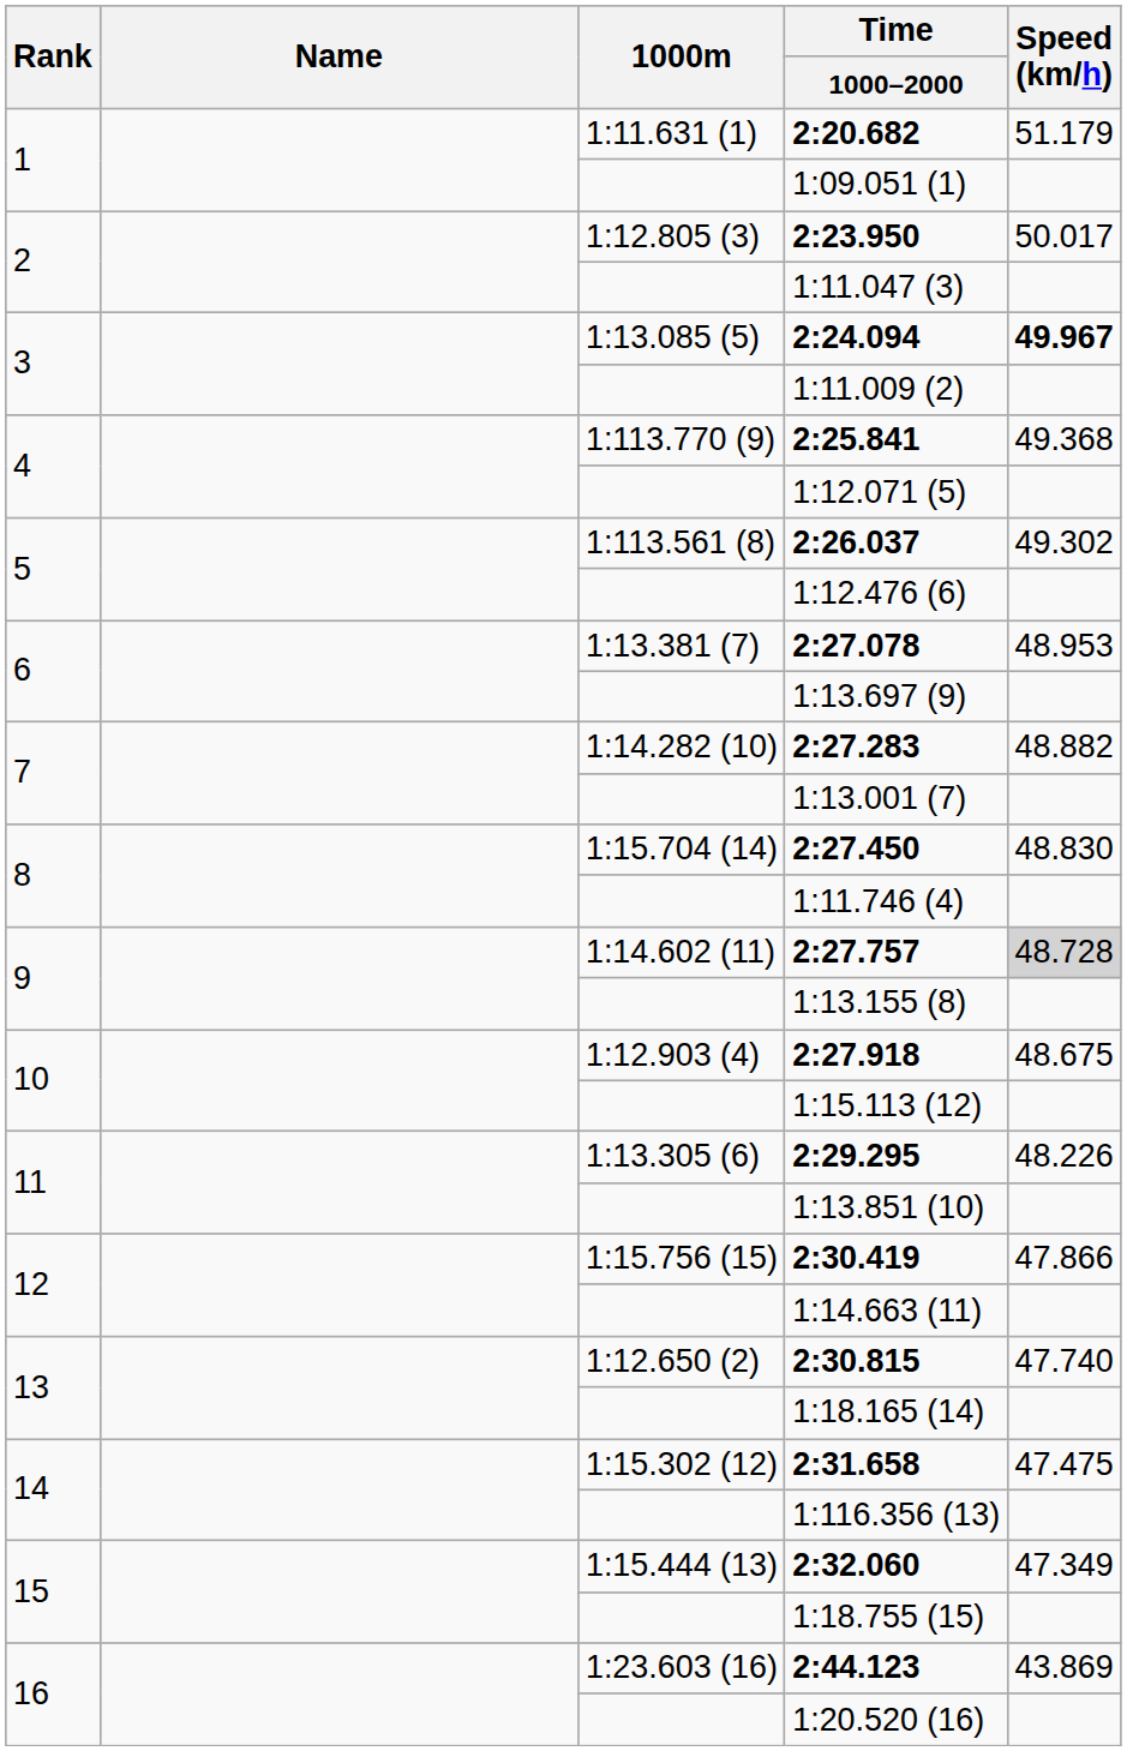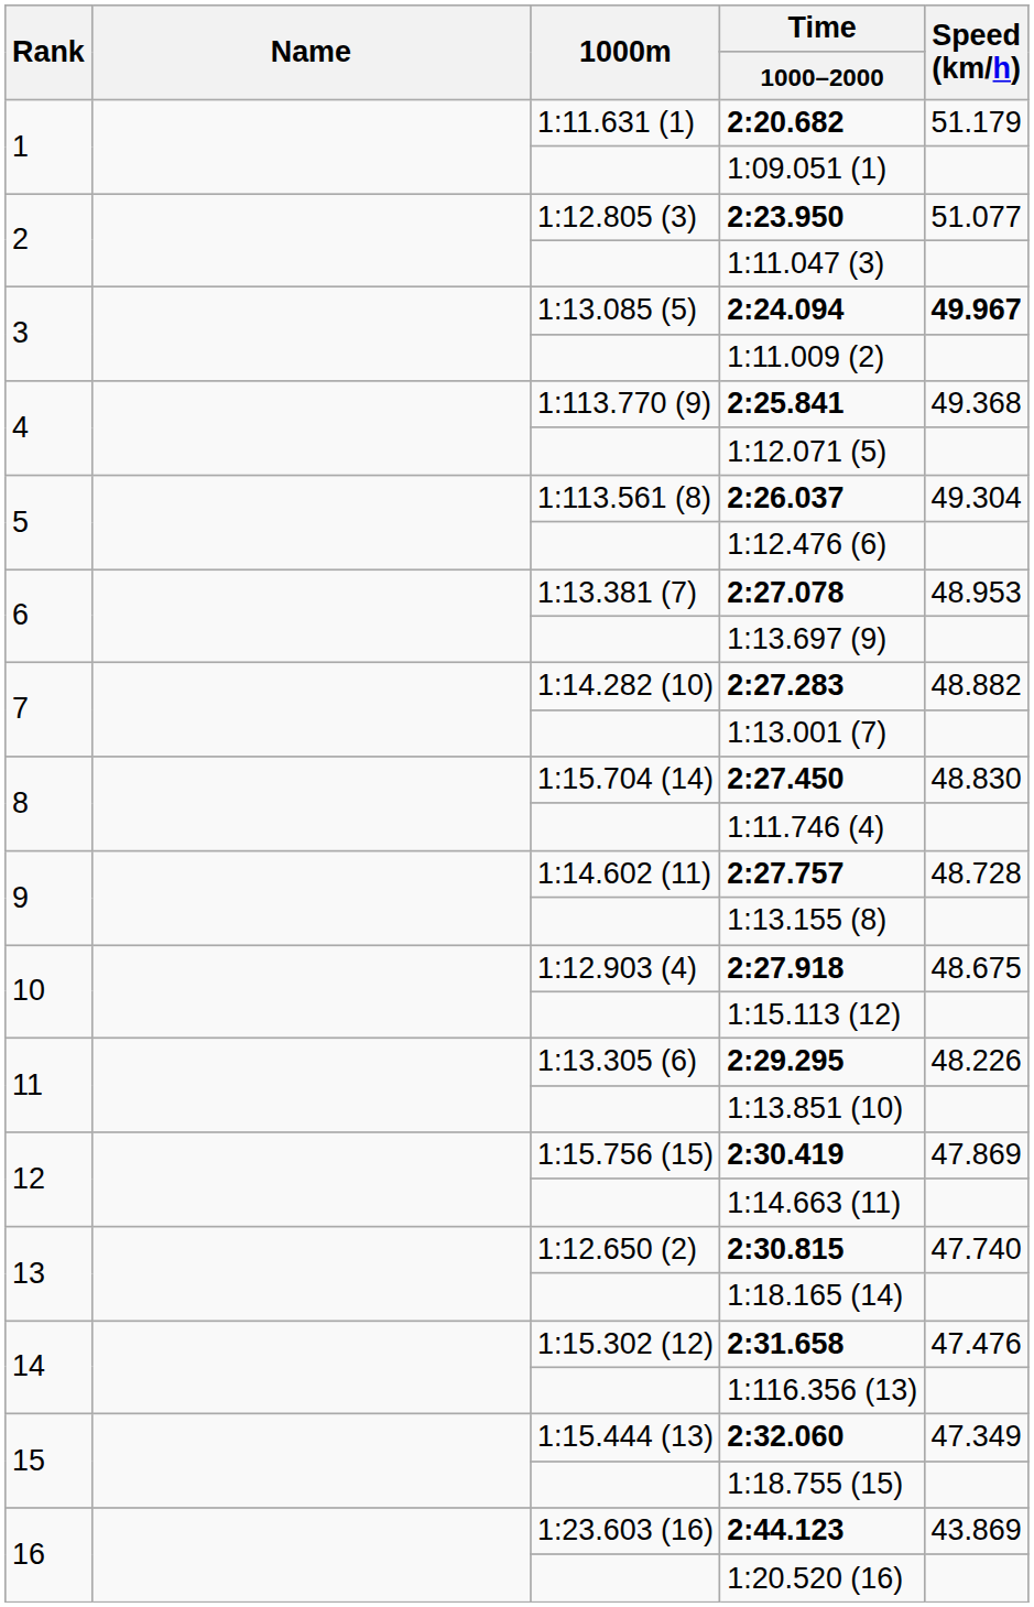 <table class="wikitable">
 <tr>
 <th rowspan=2 width=20>Rank</th>
 <th rowspan=2 width=230>Name</th>
 <th rowspan=2>1000m</th>
 <th>Time</th>
 <th rowspan=2>Speed<br>(km/<a href='#'>h</a>)</th>
 </tr>
 <tr>
 <th><small>1000–2000</small></th>
 </tr>
 <tr>
 <td rowspan=2>1</td>
 <td rowspan=2></td>
 <td>1:11.631 (1)</td>
 <td><strong>2:20.682</strong></td>
 <td>51.179</td>
 </tr>
 <tr>
 <td></td>
 <td>1:09.051 (1)</td>
 <td></td>
 </tr>
 <tr>
 <td rowspan=2>2</td>
 <td rowspan=2></td>
 <td>1:12.805 (3)</td>
 <td><strong>2:23.950</strong></td>
-<td>50.017</td>
+<td>51.077</td>
 </tr>
 <tr>
 <td></td>
 <td>1:11.047 (3)</td>
 <td></td>
 </tr>
 <tr>
 <td rowspan=2>3</td>
 <td rowspan=2></td>
 <td>1:13.085 (5)</td>
 <td><strong>2:24.094</strong></td>
 <td><strong>49.967</strong></td>
 </tr>
 <tr>
 <td></td>
 <td>1:11.009 (2)</td>
 <td></td>
 </tr>
 <tr>
 <td rowspan=2>4</td>
 <td rowspan=2></td>
 <td>1:113.770 (9)</td>
 <td><strong>2:25.841</strong></td>
 <td>49.368</td>
 </tr>
 <tr>
 <td></td>
 <td>1:12.071 (5)</td>
 <td></td>
 </tr>
 <tr>
 <td rowspan=2>5</td>
 <td rowspan=2></td>
 <td>1:113.561 (8)</td>
 <td><strong>2:26.037</strong></td>
-<td>49.302</td>
+<td>49.304</td>
 </tr>
 <tr>
 <td></td>
 <td>1:12.476 (6)</td>
 <td></td>
 </tr>
 <tr>
 <td rowspan=2>6</td>
 <td rowspan=2></td>
 <td>1:13.381 (7)</td>
 <td><strong>2:27.078</strong></td>
 <td>48.953</td>
 </tr>
 <tr>
 <td></td>
 <td>1:13.697 (9)</td>
 <td></td>
 </tr>
 <tr>
 <td rowspan=2>7</td>
 <td rowspan=2></td>
 <td>1:14.282 (10)</td>
 <td><strong>2:27.283</strong></td>
 <td>48.882</td>
 </tr>
 <tr>
 <td></td>
 <td>1:13.001 (7)</td>
 <td></td>
 </tr>
 <tr>
 <td rowspan=2>8</td>
 <td rowspan=2></td>
 <td>1:15.704 (14)</td>
 <td><strong>2:27.450</strong></td>
 <td>48.830</td>
 </tr>
 <tr>
 <td></td>
 <td>1:11.746 (4)</td>
 <td></td>
 </tr>
 <tr>
 <td rowspan=2>9</td>
 <td rowspan=2></td>
 <td>1:14.602 (11)</td>
 <td><strong>2:27.757</strong></td>
-<td style="background: lightgrey;">48.728</td>
+<td>48.728</td>
 </tr>
 <tr>
 <td></td>
 <td>1:13.155 (8)</td>
 <td></td>
 </tr>
 <tr>
 <td rowspan=2>10</td>
 <td rowspan=2></td>
 <td>1:12.903 (4)</td>
 <td><strong>2:27.918</strong></td>
 <td>48.675</td>
 </tr>
 <tr>
 <td></td>
 <td>1:15.113 (12)</td>
 <td></td>
 </tr>
 <tr>
 <td rowspan=2>11</td>
 <td rowspan=2></td>
 <td>1:13.305 (6)</td>
 <td><strong>2:29.295</strong></td>
 <td>48.226</td>
 </tr>
 <tr>
 <td></td>
 <td>1:13.851 (10)</td>
 <td></td>
 </tr>
 <tr>
 <td rowspan=2>12</td>
 <td rowspan=2></td>
 <td>1:15.756 (15)</td>
 <td><strong>2:30.419</strong></td>
-<td>47.866</td>
+<td>47.869</td>
 </tr>
 <tr>
 <td></td>
 <td>1:14.663 (11)</td>
 <td></td>
 </tr>
 <tr>
 <td rowspan=2>13</td>
 <td rowspan=2></td>
 <td>1:12.650 (2)</td>
 <td><strong>2:30.815</strong></td>
 <td>47.740</td>
 </tr>
 <tr>
 <td></td>
 <td>1:18.165 (14)</td>
 <td></td>
 </tr>
 <tr>
 <td rowspan=2>14</td>
 <td rowspan=2></td>
 <td>1:15.302 (12)</td>
 <td><strong>2:31.658</strong></td>
-<td>47.475</td>
+<td>47.476</td>
 </tr>
 <tr>
 <td></td>
 <td>1:116.356 (13)</td>
 <td></td>
 </tr>
 <tr>
 <td rowspan=2>15</td>
 <td rowspan=2></td>
 <td>1:15.444 (13)</td>
 <td><strong>2:32.060</strong></td>
 <td>47.349</td>
 </tr>
 <tr>
 <td></td>
 <td>1:18.755 (15)</td>
 <td></td>
 </tr>
 <tr>
 <td rowspan=2>16</td>
 <td rowspan=2></td>
 <td>1:23.603 (16)</td>
 <td><strong>2:44.123</strong></td>
 <td>43.869</td>
 </tr>
 <tr>
 <td></td>
 <td>1:20.520 (16)</td>
 <td></td>
 </tr>
 </table>
